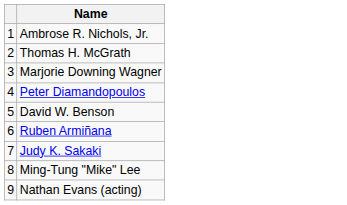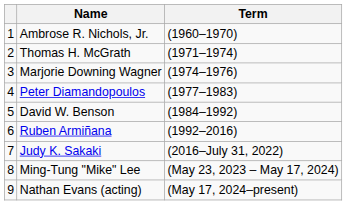 <table class="wikitable">
 <tr>
 <th></th>
 <th>Name</th>
+<th>Term</th>
 </tr>
 <tr>
 <td>1</td>
 <td>Ambrose R. Nichols, Jr.</td>
+<td>(1960–1970)</td>
 </tr>
 <tr>
 <td>2</td>
 <td>Thomas H. McGrath</td>
+<td>(1971–1974)</td>
 </tr>
 <tr>
 <td>3</td>
 <td>Marjorie Downing Wagner</td>
+<td>(1974–1976)</td>
 </tr>
 <tr>
 <td>4</td>
 <td><a href='#'>Peter Diamandopoulos</a></td>
+<td>(1977–1983)</td>
 </tr>
 <tr>
 <td>5</td>
 <td>David W. Benson</td>
+<td>(1984–1992)</td>
 </tr>
 <tr>
 <td>6</td>
 <td><a href='#'>Ruben Armiñana</a></td>
+<td>(1992–2016)</td>
 </tr>
 <tr>
 <td>7</td>
 <td><a href='#'>Judy K. Sakaki</a></td>
+<td>(2016–July 31, 2022)</td>
 </tr>
 <tr>
 <td>8</td>
 <td>Ming-Tung "Mike" Lee</td>
+<td>(May 23, 2023 – May 17, 2024)</td>
 </tr>
 <tr>
 <td>9</td>
 <td>Nathan Evans (acting)</td>
+<td>(May 17, 2024–present) </td>
 </tr>
 </table>
